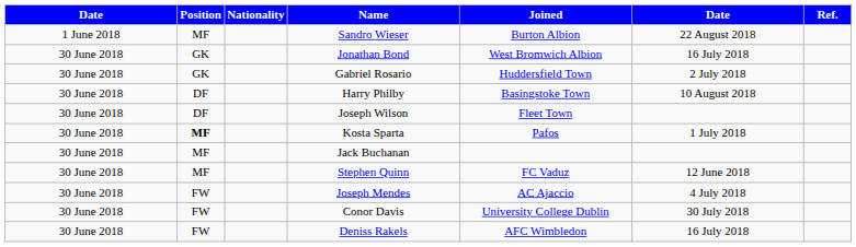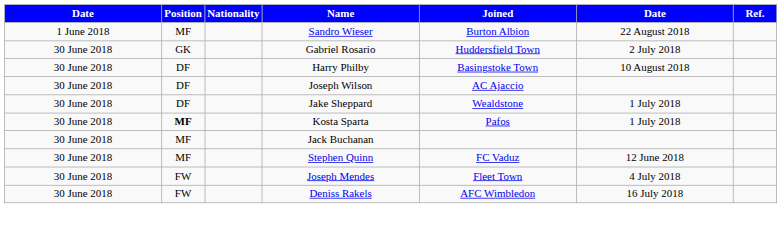 <table class="wikitable"  style="text-align:center; font-size:90%; ">
 <tr>
 <th style="background:#00f; color:white; width:200px;">Date</th>
 <th style="background:#00f; color:white; width:50px;">Position</th>
 <th style="background:#00f; color:white; width:50px;">Nationality</th>
 <th style="background:#00f; color:white; width:200px;">Name</th>
 <th style="background:#00f; color:white; width:200px;">Joined</th>
 <th style="background:#00f; color:white; width:200px;">Date</th>
 <th style="background:#00f; color:white; width:50px;">Ref.</th>
 </tr>
 <tr>
 <td>1 June 2018</td>
 <td>MF</td>
 <td></td>
 <td><a href='#'>Sandro Wieser</a></td>
 <td><a href='#'>Burton Albion</a></td>
 <td>22 August 2018</td>
-<td></td>
-</tr>
-<tr>
-<td>30 June 2018</td>
-<td>GK</td>
-<td></td>
-<td><a href='#'>Jonathan Bond</a></td>
-<td><a href='#'>West Bromwich Albion</a></td>
-<td>16 July 2018</td>
 <td></td>
 </tr>
 <tr>
 <td>30 June 2018</td>
 <td>GK</td>
 <td></td>
 <td>Gabriel Rosario</td>
 <td><a href='#'>Huddersfield Town</a></td>
 <td>2 July 2018</td>
 <td></td>
 </tr>
 <tr>
 <td>30 June 2018</td>
 <td>DF</td>
 <td></td>
 <td>Harry Philby</td>
 <td><a href='#'>Basingstoke Town</a></td>
 <td>10 August 2018</td>
 <td></td>
 </tr>
 <tr>
 <td>30 June 2018</td>
 <td>DF</td>
 <td></td>
 <td>Joseph Wilson</td>
-<td><a href='#'>Fleet Town</a></td>
+<td><a href='#'>AC Ajaccio</a></td>
 <td></td>
+<td></td>
+</tr>
+<tr>
+<td>30 June 2018</td>
+<td>DF</td>
+<td></td>
+<td>Jake Sheppard</td>
+<td><a href='#'>Wealdstone</a></td>
+<td>1 July 2018</td>
 <td></td>
 </tr>
 <tr>
 <td>30 June 2018</td>
 <td><strong>MF</strong></td>
 <td></td>
 <td>Kosta Sparta</td>
 <td><a href='#'>Pafos</a></td>
 <td>1 July 2018</td>
 <td></td>
 </tr>
 <tr>
 <td>30 June 2018</td>
 <td>MF</td>
 <td></td>
 <td>Jack Buchanan</td>
 <td></td>
 <td></td>
 <td></td>
 </tr>
 <tr>
 <td>30 June 2018</td>
 <td>MF</td>
 <td></td>
 <td><a href='#'>Stephen Quinn</a></td>
 <td><a href='#'>FC Vaduz</a></td>
 <td>12 June 2018</td>
 <td></td>
 </tr>
 <tr>
 <td>30 June 2018</td>
 <td>FW</td>
 <td></td>
 <td><a href='#'>Joseph Mendes</a></td>
-<td><a href='#'>AC Ajaccio</a></td>
+<td><a href='#'>Fleet Town</a></td>
 <td>4 July 2018</td>
-<td></td>
-</tr>
-<tr>
-<td>30 June 2018</td>
-<td>FW</td>
-<td></td>
-<td>Conor Davis</td>
-<td><a href='#'>University College Dublin</a></td>
-<td>30 July 2018</td>
 <td></td>
 </tr>
 <tr>
 <td>30 June 2018</td>
 <td>FW</td>
 <td></td>
 <td><a href='#'>Deniss Rakels</a></td>
 <td><a href='#'>AFC Wimbledon</a></td>
 <td>16 July 2018</td>
 <td></td>
 </tr>
 </table>
